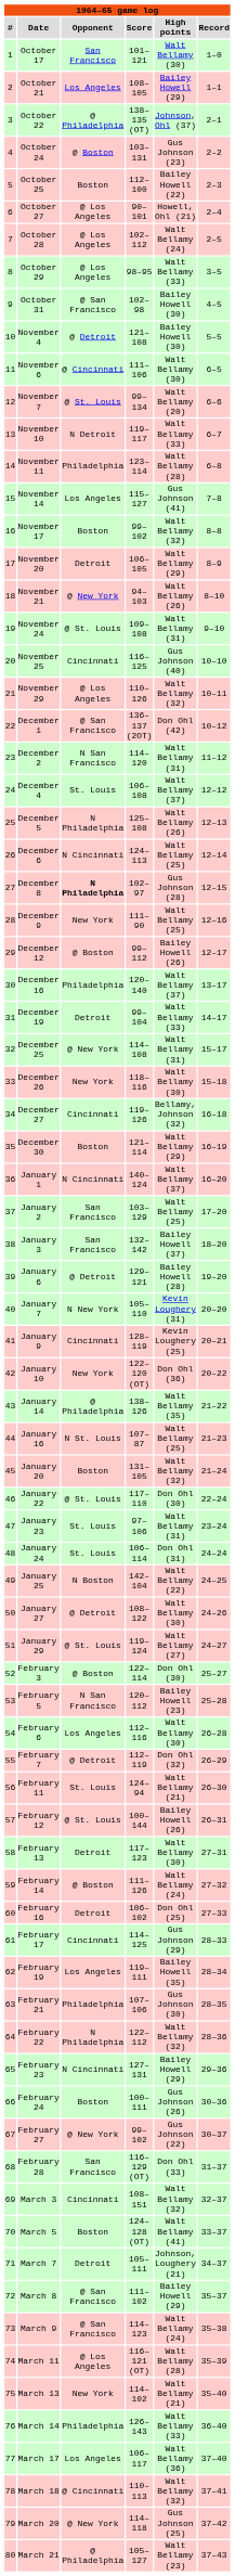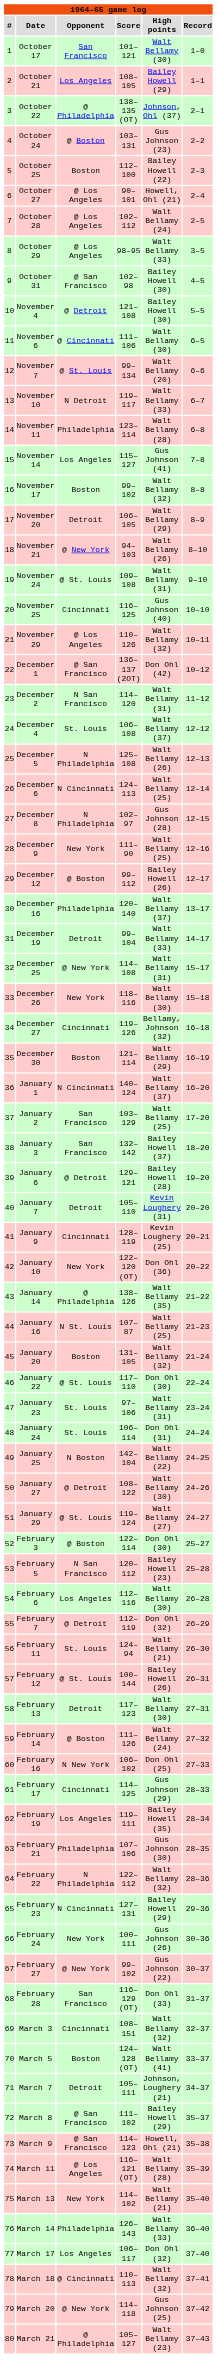 <table class="toccolours collapsible" width=50% style="clear:both; margin:1.5em auto; text-align:center">
 <tr>
 <th colspan=11 style="background:#F15110; color:#000000;">1964–65 game log</th>
 </tr>
 <tr align="center" bgcolor="#dddddd">
 <td><strong>#</strong></td>
 <td><strong>Date</strong></td>
 <td><strong>Opponent</strong></td>
 <td><strong>Score</strong></td>
 <td><strong>High points</strong></td>
 <td><strong>Record</strong></td>
 </tr>
 <tr align="center" bgcolor="ccffcc">
 <td>1</td>
 <td>October 17</td>
 <td><a href='#'>San Francisco</a></td>
 <td>101–121</td>
 <td><a href='#'>Walt Bellamy</a> (30)</td>
 <td>1–0</td>
 </tr>
 <tr align="center" bgcolor="ffcccc">
 <td>2</td>
 <td>October 21</td>
 <td><a href='#'>Los Angeles</a></td>
 <td>108–105</td>
 <td><a href='#'>Bailey Howell</a> (29)</td>
 <td>1–1</td>
 </tr>
 <tr align="center" bgcolor="ccffcc">
 <td>3</td>
 <td>October 22</td>
 <td>@ <a href='#'>Philadelphia</a></td>
 <td>138–135 (OT)</td>
 <td><a href='#'>Johnson</a>, <a href='#'>Ohl</a> (37)</td>
 <td>2–1</td>
 </tr>
 <tr align="center" bgcolor="ffcccc">
 <td>4</td>
 <td>October 24</td>
 <td>@ <a href='#'>Boston</a></td>
 <td>103–131</td>
 <td>Gus Johnson (23)</td>
 <td>2–2</td>
 </tr>
 <tr align="center" bgcolor="ffcccc">
 <td>5</td>
 <td>October 25</td>
 <td>Boston</td>
 <td>112–100</td>
 <td>Bailey Howell (22)</td>
 <td>2–3</td>
 </tr>
 <tr align="center" bgcolor="ffcccc">
 <td>6</td>
 <td>October 27</td>
 <td>@ Los Angeles</td>
 <td>90–101</td>
 <td>Howell, Ohl (21)</td>
 <td>2–4</td>
 </tr>
 <tr align="center" bgcolor="ffcccc">
 <td>7</td>
 <td>October 28</td>
 <td>@ Los Angeles</td>
 <td>102–112</td>
 <td>Walt Bellamy (24)</td>
 <td>2–5</td>
 </tr>
 <tr align="center" bgcolor="ccffcc">
 <td>8</td>
 <td>October 29</td>
 <td>@ Los Angeles</td>
 <td>98–95</td>
 <td>Walt Bellamy (33)</td>
 <td>3–5</td>
 </tr>
 <tr align="center" bgcolor="ccffcc">
 <td>9</td>
 <td>October 31</td>
 <td>@ San Francisco</td>
 <td>102–98</td>
 <td>Bailey Howell (30)</td>
 <td>4–5</td>
 </tr>
 <tr align="center" bgcolor="ccffcc">
 <td>10</td>
 <td>November 4</td>
 <td>@ <a href='#'>Detroit</a></td>
 <td>121–108</td>
 <td>Bailey Howell (30)</td>
 <td>5–5</td>
 </tr>
 <tr align="center" bgcolor="ccffcc">
 <td>11</td>
 <td>November 6</td>
 <td>@ <a href='#'>Cincinnati</a></td>
 <td>111–106</td>
 <td>Walt Bellamy (30)</td>
 <td>6–5</td>
 </tr>
 <tr align="center" bgcolor="ffcccc">
 <td>12</td>
 <td>November 7</td>
 <td>@ <a href='#'>St. Louis</a></td>
 <td>99–134</td>
 <td>Walt Bellamy (20)</td>
 <td>6–6</td>
 </tr>
 <tr align="center" bgcolor="ffcccc">
 <td>13</td>
 <td>November 10</td>
 <td>N Detroit</td>
 <td>119–117</td>
 <td>Walt Bellamy (33)</td>
 <td>6–7</td>
 </tr>
 <tr align="center" bgcolor="ffcccc">
 <td>14</td>
 <td>November 11</td>
 <td>Philadelphia</td>
 <td>123–114</td>
 <td>Walt Bellamy (28)</td>
 <td>6–8</td>
 </tr>
 <tr align="center" bgcolor="ccffcc">
 <td>15</td>
 <td>November 14</td>
 <td>Los Angeles</td>
 <td>115–127</td>
 <td>Gus Johnson (41)</td>
 <td>7–8</td>
 </tr>
 <tr align="center" bgcolor="ccffcc">
 <td>16</td>
 <td>November 17</td>
 <td>Boston</td>
 <td>99–102</td>
 <td>Walt Bellamy (32)</td>
 <td>8–8</td>
 </tr>
 <tr align="center" bgcolor="ffcccc">
 <td>17</td>
 <td>November 20</td>
 <td>Detroit</td>
 <td>106–105</td>
 <td>Walt Bellamy (29)</td>
 <td>8–9</td>
 </tr>
 <tr align="center" bgcolor="ffcccc">
 <td>18</td>
 <td>November 21</td>
 <td>@ <a href='#'>New York</a></td>
 <td>94–103</td>
 <td>Walt Bellamy (26)</td>
 <td>8–10</td>
 </tr>
 <tr align="center" bgcolor="ccffcc">
 <td>19</td>
 <td>November 24</td>
 <td>@ St. Louis</td>
 <td>109–108</td>
 <td>Walt Bellamy (31)</td>
 <td>9–10</td>
 </tr>
 <tr align="center" bgcolor="ccffcc">
 <td>20</td>
 <td>November 25</td>
 <td>Cincinnati</td>
 <td>116–125</td>
 <td>Gus Johnson (40)</td>
 <td>10–10</td>
 </tr>
 <tr align="center" bgcolor="ffcccc">
 <td>21</td>
 <td>November 29</td>
 <td>@ Los Angeles</td>
 <td>110–126</td>
 <td>Walt Bellamy (32)</td>
 <td>10–11</td>
 </tr>
 <tr align="center" bgcolor="ffcccc">
 <td>22</td>
 <td>December 1</td>
 <td>@ San Francisco</td>
 <td>136–137 (2OT)</td>
 <td>Don Ohl (42)</td>
 <td>10–12</td>
 </tr>
 <tr align="center" bgcolor="ccffcc">
 <td>23</td>
 <td>December 2</td>
 <td>N San Francisco</td>
 <td>114–120</td>
 <td>Walt Bellamy (31)</td>
 <td>11–12</td>
 </tr>
 <tr align="center" bgcolor="ccffcc">
 <td>24</td>
 <td>December 4</td>
 <td>St. Louis</td>
 <td>106–108</td>
 <td>Walt Bellamy (37)</td>
 <td>12–12</td>
 </tr>
 <tr align="center" bgcolor="ffcccc">
 <td>25</td>
 <td>December 5</td>
 <td>N Philadelphia</td>
 <td>125–108</td>
 <td>Walt Bellamy (26)</td>
 <td>12–13</td>
 </tr>
 <tr align="center" bgcolor="ffcccc">
 <td>26</td>
 <td>December 6</td>
 <td>N Cincinnati</td>
 <td>124–113</td>
 <td>Walt Bellamy (25)</td>
 <td>12–14</td>
 </tr>
 <tr align="center" bgcolor="ffcccc">
 <td>27</td>
 <td>December 8</td>
-<td><strong>N Philadelphia</strong></td>
+<td>N Philadelphia</td>
 <td>102–97</td>
 <td>Gus Johnson (28)</td>
 <td>12–15</td>
 </tr>
 <tr align="center" bgcolor="ffcccc">
 <td>28</td>
 <td>December 9</td>
 <td>New York</td>
 <td>111–90</td>
 <td>Walt Bellamy (25)</td>
 <td>12–16</td>
 </tr>
 <tr align="center" bgcolor="ffcccc">
 <td>29</td>
 <td>December 12</td>
 <td>@ Boston</td>
 <td>99–112</td>
 <td>Bailey Howell (26)</td>
 <td>12–17</td>
 </tr>
 <tr align="center" bgcolor="ccffcc">
 <td>30</td>
 <td>December 16</td>
 <td>Philadelphia</td>
 <td>120–140</td>
 <td>Walt Bellamy (37)</td>
 <td>13–17</td>
 </tr>
 <tr align="center" bgcolor="ccffcc">
 <td>31</td>
 <td>December 19</td>
 <td>Detroit</td>
 <td>99–104</td>
 <td>Walt Bellamy (33)</td>
 <td>14–17</td>
 </tr>
 <tr align="center" bgcolor="ccffcc">
 <td>32</td>
 <td>December 25</td>
 <td>@ New York</td>
 <td>114–108</td>
 <td>Walt Bellamy (31)</td>
 <td>15–17</td>
 </tr>
 <tr align="center" bgcolor="ffcccc">
 <td>33</td>
 <td>December 26</td>
 <td>New York</td>
 <td>118–116</td>
 <td>Walt Bellamy (30)</td>
 <td>15–18</td>
 </tr>
 <tr align="center" bgcolor="ccffcc">
 <td>34</td>
 <td>December 27</td>
 <td>Cincinnati</td>
 <td>119–126</td>
 <td>Bellamy, Johnson (32)</td>
 <td>16–18</td>
 </tr>
 <tr align="center" bgcolor="ffcccc">
 <td>35</td>
 <td>December 30</td>
 <td>Boston</td>
 <td>121–114</td>
 <td>Walt Bellamy (29)</td>
 <td>16–19</td>
 </tr>
 <tr align="center" bgcolor="ffcccc">
 <td>36</td>
 <td>January 1</td>
 <td>N Cincinnati</td>
 <td>140–124</td>
 <td>Walt Bellamy (37)</td>
 <td>16–20</td>
 </tr>
 <tr align="center" bgcolor="ccffcc">
 <td>37</td>
 <td>January 2</td>
 <td>San Francisco</td>
 <td>103–129</td>
 <td>Walt Bellamy (25)</td>
 <td>17–20</td>
 </tr>
 <tr align="center" bgcolor="ccffcc">
 <td>38</td>
 <td>January 3</td>
 <td>San Francisco</td>
 <td>132–142</td>
 <td>Bailey Howell (37)</td>
 <td>18–20</td>
 </tr>
 <tr align="center" bgcolor="ccffcc">
 <td>39</td>
 <td>January 6</td>
 <td>@ Detroit</td>
 <td>129–121</td>
 <td>Bailey Howell (28)</td>
 <td>19–20</td>
 </tr>
 <tr align="center" bgcolor="ccffcc">
 <td>40</td>
 <td>January 7</td>
-<td>N New York</td>
+<td>Detroit</td>
 <td>105–110</td>
 <td><a href='#'>Kevin Loughery</a> (31)</td>
 <td>20–20</td>
 </tr>
 <tr align="center" bgcolor="ffcccc">
 <td>41</td>
 <td>January 9</td>
 <td>Cincinnati</td>
 <td>128–119</td>
 <td>Kevin Loughery (25)</td>
 <td>20–21</td>
 </tr>
 <tr align="center" bgcolor="ffcccc">
 <td>42</td>
 <td>January 10</td>
 <td>New York</td>
 <td>122–120 (OT)</td>
 <td>Don Ohl (36)</td>
 <td>20–22</td>
 </tr>
 <tr align="center" bgcolor="ccffcc">
 <td>43</td>
 <td>January 14</td>
 <td>@ Philadelphia</td>
 <td>138–126</td>
 <td>Walt Bellamy (35)</td>
 <td>21–22</td>
 </tr>
 <tr align="center" bgcolor="ffcccc">
 <td>44</td>
 <td>January 16</td>
 <td>N St. Louis</td>
 <td>107–87</td>
 <td>Walt Bellamy (25)</td>
 <td>21–23</td>
 </tr>
 <tr align="center" bgcolor="ffcccc">
 <td>45</td>
 <td>January 20</td>
 <td>Boston</td>
 <td>131–105</td>
 <td>Walt Bellamy (32)</td>
 <td>21–24</td>
 </tr>
 <tr align="center" bgcolor="ccffcc">
 <td>46</td>
 <td>January 22</td>
 <td>@ St. Louis</td>
 <td>117–110</td>
 <td>Don Ohl (30)</td>
 <td>22–24</td>
 </tr>
 <tr align="center" bgcolor="ccffcc">
 <td>47</td>
 <td>January 23</td>
 <td>St. Louis</td>
 <td>97–106</td>
 <td>Walt Bellamy (31)</td>
 <td>23–24</td>
 </tr>
 <tr align="center" bgcolor="ccffcc">
 <td>48</td>
 <td>January 24</td>
 <td>St. Louis</td>
 <td>106–114</td>
 <td>Don Ohl (31)</td>
 <td>24–24</td>
 </tr>
 <tr align="center" bgcolor="ffcccc">
 <td>49</td>
 <td>January 25</td>
 <td>N Boston</td>
 <td>142–104</td>
 <td>Walt Bellamy (22)</td>
 <td>24–25</td>
 </tr>
 <tr align="center" bgcolor="ffcccc">
 <td>50</td>
 <td>January 27</td>
 <td>@ Detroit</td>
 <td>108–122</td>
 <td>Walt Bellamy (30)</td>
 <td>24–26</td>
 </tr>
 <tr align="center" bgcolor="ffcccc">
 <td>51</td>
 <td>January 29</td>
 <td>@ St. Louis</td>
 <td>119–124</td>
 <td>Walt Bellamy (27)</td>
 <td>24–27</td>
 </tr>
 <tr align="center" bgcolor="ccffcc">
 <td>52</td>
 <td>February 3</td>
 <td>@ Boston</td>
 <td>122–114</td>
 <td>Don Ohl (30)</td>
 <td>25–27</td>
 </tr>
 <tr align="center" bgcolor="ffcccc">
 <td>53</td>
 <td>February 5</td>
 <td>N San Francisco</td>
 <td>120–112</td>
 <td>Bailey Howell (23)</td>
 <td>25–28</td>
 </tr>
 <tr align="center" bgcolor="ccffcc">
 <td>54</td>
 <td>February 6</td>
 <td>Los Angeles</td>
 <td>112–116</td>
 <td>Walt Bellamy (30)</td>
 <td>26–28</td>
 </tr>
 <tr align="center" bgcolor="ffcccc">
 <td>55</td>
 <td>February 7</td>
 <td>@ Detroit</td>
 <td>112–119</td>
 <td>Don Ohl (32)</td>
 <td>26–29</td>
 </tr>
 <tr align="center" bgcolor="ffcccc">
 <td>56</td>
 <td>February 11</td>
 <td>St. Louis</td>
 <td>124–94</td>
 <td>Walt Bellamy (21)</td>
 <td>26–30</td>
 </tr>
 <tr align="center" bgcolor="ffcccc">
 <td>57</td>
 <td>February 12</td>
 <td>@ St. Louis</td>
 <td>100–144</td>
 <td>Bailey Howell (26)</td>
 <td>26–31</td>
 </tr>
 <tr align="center" bgcolor="ccffcc">
 <td>58</td>
 <td>February 13</td>
 <td>Detroit</td>
 <td>117–123</td>
 <td>Walt Bellamy (30)</td>
 <td>27–31</td>
 </tr>
 <tr align="center" bgcolor="ffcccc">
 <td>59</td>
 <td>February 14</td>
 <td>@ Boston</td>
 <td>111–126</td>
 <td>Walt Bellamy (24)</td>
 <td>27–32</td>
 </tr>
 <tr align="center" bgcolor="ffcccc">
 <td>60</td>
 <td>February 16</td>
-<td>Detroit</td>
+<td>N New York</td>
 <td>106–102</td>
 <td>Don Ohl (25)</td>
 <td>27–33</td>
 </tr>
 <tr align="center" bgcolor="ccffcc">
 <td>61</td>
 <td>February 17</td>
 <td>Cincinnati</td>
 <td>114–125</td>
 <td>Gus Johnson (29)</td>
 <td>28–33</td>
 </tr>
 <tr align="center" bgcolor="ffcccc">
 <td>62</td>
 <td>February 19</td>
 <td>Los Angeles</td>
 <td>119–111</td>
 <td>Bailey Howell (35)</td>
 <td>28–34</td>
 </tr>
 <tr align="center" bgcolor="ffcccc">
 <td>63</td>
 <td>February 21</td>
 <td>Philadelphia</td>
 <td>107–106</td>
 <td>Gus Johnson (30)</td>
 <td>28–35</td>
 </tr>
 <tr align="center" bgcolor="ffcccc">
 <td>64</td>
 <td>February 22</td>
 <td>N Philadelphia</td>
 <td>122–112</td>
 <td>Walt Bellamy (32)</td>
 <td>28–36</td>
 </tr>
 <tr align="center" bgcolor="ccffcc">
 <td>65</td>
 <td>February 23</td>
 <td>N Cincinnati</td>
 <td>127–131</td>
 <td>Bailey Howell (29)</td>
 <td>29–36</td>
 </tr>
 <tr align="center" bgcolor="ccffcc">
 <td>66</td>
 <td>February 24</td>
-<td>Boston</td>
+<td>New York</td>
 <td>100–111</td>
 <td>Gus Johnson (26)</td>
 <td>30–36</td>
 </tr>
 <tr align="center" bgcolor="ffcccc">
 <td>67</td>
 <td>February 27</td>
 <td>@ New York</td>
 <td>99–102</td>
 <td>Gus Johnson (22)</td>
 <td>30–37</td>
 </tr>
 <tr align="center" bgcolor="ccffcc">
 <td>68</td>
 <td>February 28</td>
 <td>San Francisco</td>
 <td>116–129 (OT)</td>
 <td>Don Ohl (33)</td>
 <td>31–37</td>
 </tr>
 <tr align="center" bgcolor="ccffcc">
 <td>69</td>
 <td>March 3</td>
 <td>Cincinnati</td>
 <td>108–151</td>
 <td>Walt Bellamy (32)</td>
 <td>32–37</td>
 </tr>
 <tr align="center" bgcolor="ccffcc">
 <td>70</td>
 <td>March 5</td>
 <td>Boston</td>
 <td>124–128 (OT)</td>
 <td>Walt Bellamy (41)</td>
 <td>33–37</td>
 </tr>
 <tr align="center" bgcolor="ccffcc">
 <td>71</td>
 <td>March 7</td>
 <td>Detroit</td>
 <td>105–111</td>
 <td>Johnson, Loughery (21)</td>
 <td>34–37</td>
 </tr>
 <tr align="center" bgcolor="ccffcc">
 <td>72</td>
 <td>March 8</td>
 <td>@ San Francisco</td>
 <td>111–102</td>
 <td>Bailey Howell (29)</td>
 <td>35–37</td>
 </tr>
 <tr align="center" bgcolor="ffcccc">
 <td>73</td>
 <td>March 9</td>
 <td>@ San Francisco</td>
 <td>114–123</td>
-<td>Walt Bellamy (24)</td>
+<td>Howell, Ohl (21)</td>
 <td>35–38</td>
 </tr>
 <tr align="center" bgcolor="ffcccc">
 <td>74</td>
 <td>March 11</td>
 <td>@ Los Angeles</td>
 <td>116–121 (OT)</td>
 <td>Walt Bellamy (28)</td>
 <td>35–39</td>
 </tr>
 <tr align="center" bgcolor="ffcccc">
 <td>75</td>
 <td>March 13</td>
 <td>New York</td>
 <td>114–102</td>
 <td>Walt Bellamy (21)</td>
 <td>35–40</td>
 </tr>
 <tr align="center" bgcolor="ccffcc">
 <td>76</td>
 <td>March 14</td>
 <td>Philadelphia</td>
 <td>126–143</td>
 <td>Walt Bellamy (33)</td>
 <td>36–40</td>
 </tr>
 <tr align="center" bgcolor="ccffcc">
 <td>77</td>
 <td>March 17</td>
 <td>Los Angeles</td>
 <td>106–117</td>
-<td>Walt Bellamy (36)</td>
+<td>Don Ohl (32)</td>
 <td>37–40</td>
 </tr>
 <tr align="center" bgcolor="ffcccc">
 <td>78</td>
 <td>March 18</td>
 <td>@ Cincinnati</td>
 <td>110–113</td>
 <td>Walt Bellamy (32)</td>
 <td>37–41</td>
 </tr>
 <tr align="center" bgcolor="ffcccc">
 <td>79</td>
 <td>March 20</td>
 <td>@ New York</td>
 <td>114–118</td>
 <td>Gus Johnson (25)</td>
 <td>37–42</td>
 </tr>
 <tr align="center" bgcolor="ffcccc">
 <td>80</td>
 <td>March 21</td>
 <td>@ Philadelphia</td>
 <td>105–127</td>
 <td>Walt Bellamy (23)</td>
 <td>37–43</td>
 </tr>
 </table>
